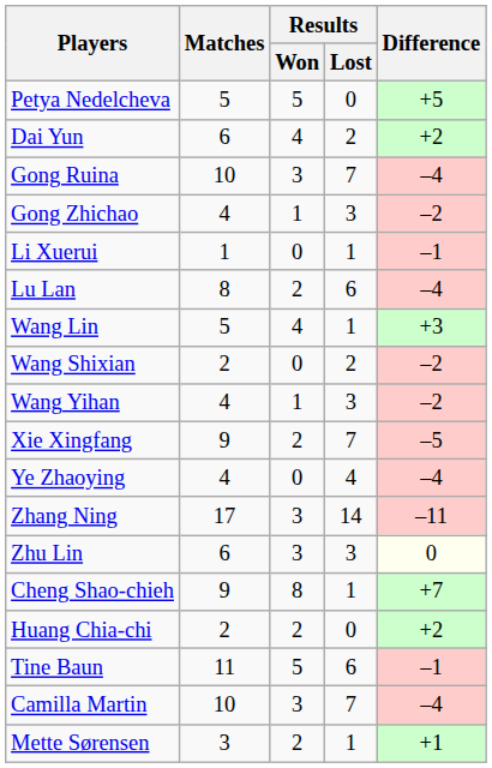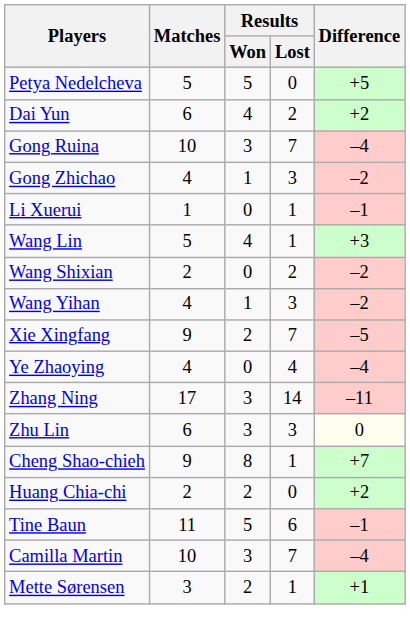 <table class=wikitable style="text-align:center; font-size:small">
 <tr>
 <th rowspan="2">Players</th>
 <th rowspan="2">Matches</th>
 <th colspan="2">Results</th>
 <th rowspan="2">Difference</th>
 </tr>
 <tr>
 <th>Won</th>
 <th>Lost</th>
 </tr>
 <tr>
 <td align="left"> <a href='#'>Petya Nedelcheva</a></td>
 <td>5</td>
 <td>5</td>
 <td>0</td>
 <td bgcolor="#ccffcc">+5</td>
 </tr>
 <tr>
 <td align="left"> <a href='#'>Dai Yun</a></td>
 <td>6</td>
 <td>4</td>
 <td>2</td>
 <td bgcolor="#ccffcc">+2</td>
 </tr>
 <tr>
 <td align="left"> <a href='#'>Gong Ruina</a></td>
 <td>10</td>
 <td>3</td>
 <td>7</td>
 <td bgcolor="#ffcccc">–4</td>
 </tr>
 <tr>
 <td align="left"> <a href='#'>Gong Zhichao</a></td>
 <td>4</td>
 <td>1</td>
 <td>3</td>
 <td bgcolor="#ffcccc">–2</td>
 </tr>
 <tr>
 <td align="left"> <a href='#'>Li Xuerui</a></td>
 <td>1</td>
 <td>0</td>
 <td>1</td>
 <td bgcolor="#ffcccc">–1</td>
-</tr>
-<tr>
-<td align="left"> <a href='#'>Lu Lan</a></td>
-<td>8</td>
-<td>2</td>
-<td>6</td>
-<td bgcolor="#ffcccc">–4</td>
 </tr>
 <tr>
 <td align="left"> <a href='#'>Wang Lin</a></td>
 <td>5</td>
 <td>4</td>
 <td>1</td>
 <td bgcolor="#ccffcc">+3</td>
 </tr>
 <tr>
 <td align="left"> <a href='#'>Wang Shixian</a></td>
 <td>2</td>
 <td>0</td>
 <td>2</td>
 <td bgcolor="#ffcccc">–2</td>
 </tr>
 <tr>
 <td align="left"> <a href='#'>Wang Yihan</a></td>
 <td>4</td>
 <td>1</td>
 <td>3</td>
 <td bgcolor="#ffcccc">–2</td>
 </tr>
 <tr>
 <td align="left"> <a href='#'>Xie Xingfang</a></td>
 <td>9</td>
 <td>2</td>
 <td>7</td>
 <td bgcolor="#ffcccc">–5</td>
 </tr>
 <tr>
 <td align="left"> <a href='#'>Ye Zhaoying</a></td>
 <td>4</td>
 <td>0</td>
 <td>4</td>
 <td bgcolor="#ffcccc">–4</td>
 </tr>
 <tr>
 <td align="left"> <a href='#'>Zhang Ning</a></td>
 <td>17</td>
 <td>3</td>
 <td>14</td>
 <td bgcolor="#ffcccc">–11</td>
 </tr>
 <tr>
 <td align="left"> <a href='#'>Zhu Lin</a></td>
 <td>6</td>
 <td>3</td>
 <td>3</td>
 <td bgcolor="#fffff0">0</td>
 </tr>
 <tr>
 <td align="left"> <a href='#'>Cheng Shao-chieh</a></td>
 <td>9</td>
 <td>8</td>
 <td>1</td>
 <td bgcolor="#ccffcc">+7</td>
 </tr>
 <tr>
 <td align="left"> <a href='#'>Huang Chia-chi</a></td>
 <td>2</td>
 <td>2</td>
 <td>0</td>
 <td bgcolor="#ccffcc">+2</td>
 </tr>
 <tr>
 <td align="left"> <a href='#'>Tine Baun</a></td>
 <td>11</td>
 <td>5</td>
 <td>6</td>
 <td bgcolor="#ffcccc">–1</td>
 </tr>
 <tr>
 <td align="left"> <a href='#'>Camilla Martin</a></td>
 <td>10</td>
 <td>3</td>
 <td>7</td>
 <td bgcolor="#ffcccc">–4</td>
 </tr>
 <tr>
 <td align="left"> <a href='#'>Mette Sørensen</a></td>
 <td>3</td>
 <td>2</td>
 <td>1</td>
 <td bgcolor="#ccffcc">+1</td>
 </tr>
 </table>
